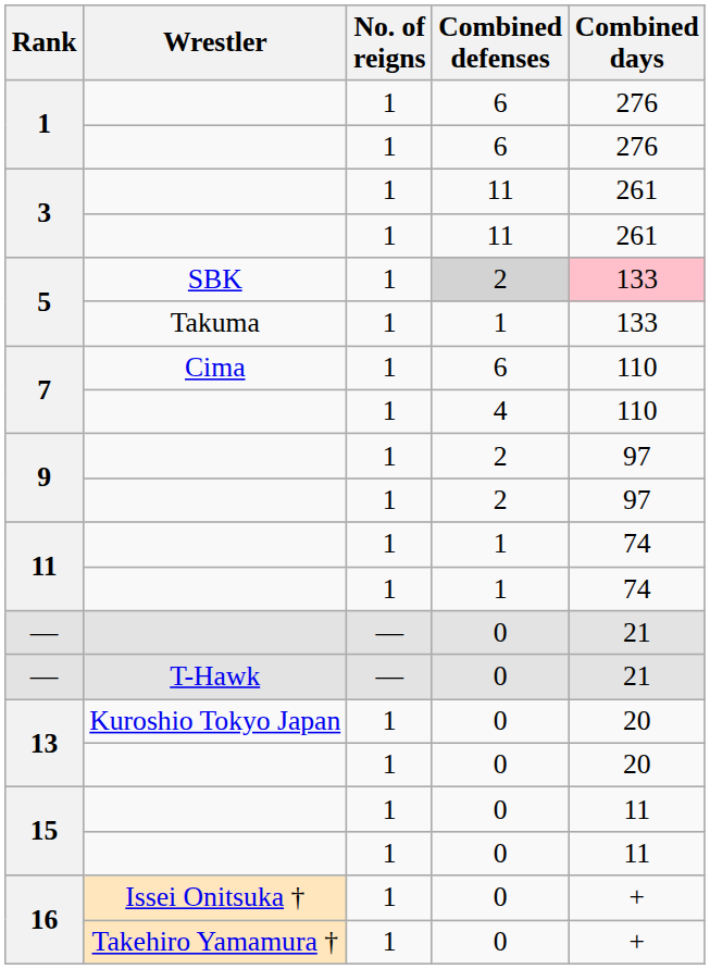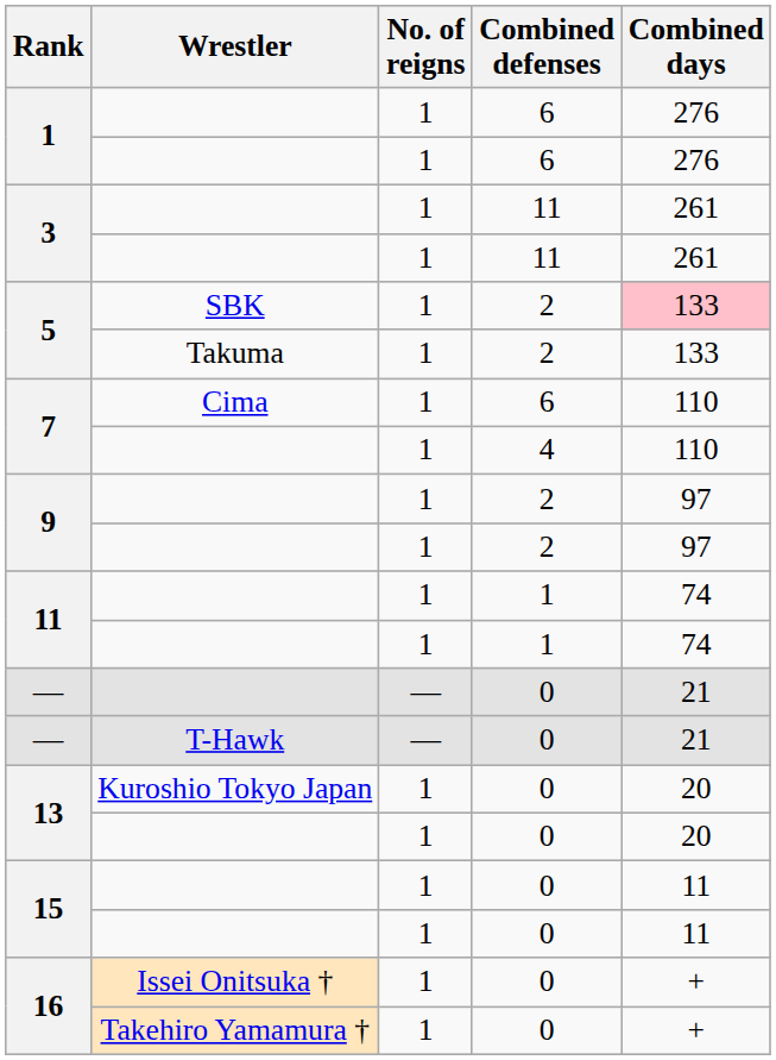 <table class="wikitable sortable" style="text-align:center;">
 <tr>
 <th>Rank</th>
 <th>Wrestler</th>
 <th>No. of<br>reigns</th>
 <th>Combined<br>defenses</th>
 <th>Combined<br>days</th>
 </tr>
 <tr>
 <th rowspan=2>1</th>
 <td></td>
 <td>1</td>
 <td>6</td>
 <td>276</td>
 </tr>
 <tr>
 <td></td>
 <td>1</td>
 <td>6</td>
 <td>276</td>
 </tr>
 <tr>
 <th rowspan=2>3</th>
 <td></td>
 <td>1</td>
 <td>11</td>
 <td>261</td>
 </tr>
 <tr>
 <td></td>
 <td>1</td>
 <td>11</td>
 <td>261</td>
 </tr>
 <tr>
 <th rowspan=2>5</th>
 <td><a href='#'>SBK</a></td>
 <td>1</td>
-<td style="background: lightgrey;">2</td>
+<td>2</td>
 <td style="background: pink;">133</td>
 </tr>
 <tr>
 <td>Takuma</td>
 <td>1</td>
-<td>1</td>
+<td>2</td>
 <td>133</td>
 </tr>
 <tr>
 <th rowspan=2>7</th>
 <td><a href='#'>Cima</a></td>
 <td>1</td>
 <td>6</td>
 <td>110</td>
 </tr>
 <tr>
 <td></td>
 <td>1</td>
 <td>4</td>
 <td>110</td>
 </tr>
 <tr>
 <th rowspan=2>9</th>
 <td></td>
 <td>1</td>
 <td>2</td>
 <td>97</td>
 </tr>
 <tr>
 <td></td>
 <td>1</td>
 <td>2</td>
 <td>97</td>
 </tr>
 <tr>
 <th rowspan=2>11</th>
 <td></td>
 <td>1</td>
 <td>1</td>
 <td>74</td>
 </tr>
 <tr>
 <td></td>
 <td>1</td>
 <td>1</td>
 <td>74</td>
 </tr>
 <tr style="background:#e3e3e3;">
 <td>—</td>
 <td></td>
 <td>—</td>
 <td>0</td>
 <td>21</td>
 </tr>
 <tr style="background:#e3e3e3;">
 <td>—</td>
 <td><a href='#'>T-Hawk</a></td>
 <td>—</td>
 <td>0</td>
 <td>21</td>
 </tr>
 <tr>
 <th rowspan=2>13</th>
 <td><a href='#'>Kuroshio Tokyo Japan</a></td>
 <td>1</td>
 <td>0</td>
 <td>20</td>
 </tr>
 <tr>
 <td></td>
 <td>1</td>
 <td>0</td>
 <td>20</td>
 </tr>
 <tr>
 <th rowspan=2>15</th>
 <td></td>
 <td>1</td>
 <td>0</td>
 <td>11</td>
 </tr>
 <tr>
 <td></td>
 <td>1</td>
 <td>0</td>
 <td>11</td>
 </tr>
 <tr>
 <th rowspan=2>16</th>
 <td style="background-color: #ffe6bd"><a href='#'>Issei Onitsuka</a> †</td>
 <td>1</td>
 <td>0</td>
 <td>+</td>
 </tr>
 <tr>
 <td style="background-color: #ffe6bd"><a href='#'>Takehiro Yamamura</a> †</td>
 <td>1</td>
 <td>0</td>
 <td>+</td>
 </tr>
 <tr>
 </tr>
 </table>
